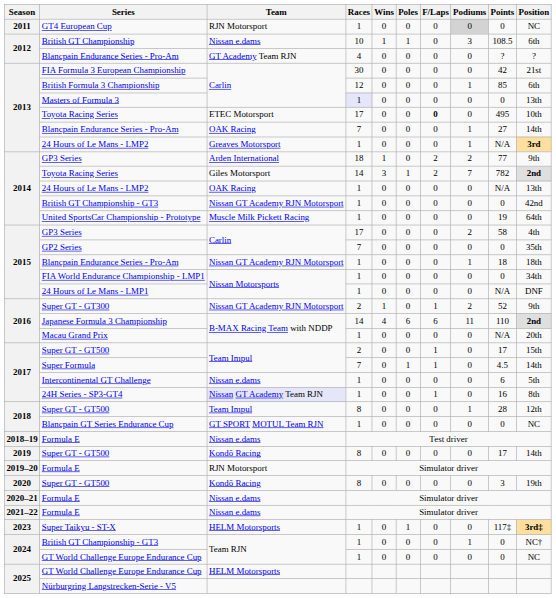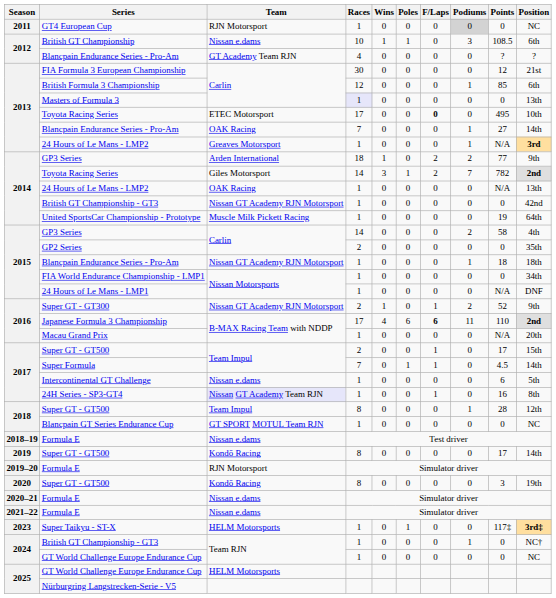 <table class="wikitable" style="font-size: 90%; text-align:center">
 <tr>
 <th>Season</th>
 <th>Series</th>
 <th>Team</th>
 <th>Races</th>
 <th>Wins</th>
 <th>Poles</th>
 <th>F/Laps</th>
 <th>Podiums</th>
 <th>Points</th>
 <th>Position</th>
 </tr>
 <tr>
 <th>2011</th>
 <td align="left"><a href='#'>GT4 European Cup</a></td>
 <td align=left>RJN Motorsport</td>
 <td>1</td>
 <td>0</td>
 <td>0</td>
 <td>0</td>
 <td style="background: lightgrey;">0</td>
 <td>0</td>
 <td>NC</td>
 </tr>
 <tr>
 <th rowspan="2">2012</th>
 <td align="left"><a href='#'>British GT Championship</a></td>
 <td align=left><a href='#'>Nissan e.dams</a></td>
 <td>10</td>
 <td>1</td>
 <td>1</td>
 <td>0</td>
 <td>3</td>
 <td>108.5</td>
 <td>6th</td>
 </tr>
 <tr>
 <td align=left><a href='#'>Blancpain Endurance Series - Pro-Am</a></td>
 <td align=left><a href='#'>GT Academy</a> Team RJN</td>
 <td>4</td>
 <td>0</td>
 <td>0</td>
 <td>0</td>
 <td>0</td>
 <td>?</td>
 <td>?</td>
 </tr>
 <tr>
 <th rowspan=6>2013</th>
 <td align=left><a href='#'>FIA Formula 3 European Championship</a></td>
 <td align=left rowspan=3><a href='#'>Carlin</a></td>
 <td>30</td>
 <td>0</td>
 <td>0</td>
 <td>0</td>
 <td>0</td>
-<td>42</td>
+<td>12</td>
 <td>21st</td>
 </tr>
 <tr>
 <td align=left><a href='#'>British Formula 3 Championship</a></td>
 <td>12</td>
 <td>0</td>
 <td>0</td>
 <td>0</td>
 <td>1</td>
 <td>85</td>
 <td>6th</td>
 </tr>
 <tr>
 <td align=left><a href='#'>Masters of Formula 3</a></td>
 <td style="background: lavender;">1</td>
 <td>0</td>
 <td>0</td>
 <td>0</td>
 <td>0</td>
 <td>0</td>
 <td>13th</td>
 </tr>
 <tr>
 <td align=left><a href='#'>Toyota Racing Series</a></td>
 <td align=left>ETEC Motorsport</td>
 <td>17</td>
 <td>0</td>
 <td>0</td>
 <td><strong>0</strong></td>
 <td>0</td>
 <td>495</td>
 <td>10th</td>
 </tr>
 <tr>
 <td align=left><a href='#'>Blancpain Endurance Series - Pro-Am</a></td>
 <td align=left><a href='#'>OAK Racing</a></td>
 <td>7</td>
 <td>0</td>
 <td>0</td>
 <td>0</td>
 <td>1</td>
 <td>27</td>
 <td>14th</td>
 </tr>
 <tr>
 <td align=left><a href='#'>24 Hours of Le Mans - LMP2</a></td>
 <td align=left><a href='#'>Greaves Motorsport</a></td>
 <td>1</td>
 <td>0</td>
 <td>0</td>
 <td>0</td>
 <td>1</td>
 <td>N/A</td>
 <td style="background:#FFDF9F;"><strong>3rd</strong></td>
 </tr>
 <tr>
 <th rowspan=5>2014</th>
 <td align=left><a href='#'>GP3 Series</a></td>
 <td align=left><a href='#'>Arden International</a></td>
 <td>18</td>
 <td>1</td>
 <td>0</td>
 <td>2</td>
 <td>2</td>
 <td>77</td>
 <td>9th</td>
 </tr>
 <tr>
 <td align=left><a href='#'>Toyota Racing Series</a></td>
 <td align=left>Giles Motorsport</td>
 <td>14</td>
 <td>3</td>
 <td>1</td>
 <td>2</td>
 <td>7</td>
 <td>782</td>
 <td style="background:#DFDFDF;"><strong>2nd</strong></td>
 </tr>
 <tr>
 <td align=left><a href='#'>24 Hours of Le Mans - LMP2</a></td>
 <td align=left><a href='#'>OAK Racing</a></td>
 <td>1</td>
 <td>0</td>
 <td>0</td>
 <td>0</td>
 <td>0</td>
 <td>N/A</td>
 <td>13th</td>
 </tr>
 <tr>
 <td align=left><a href='#'>British GT Championship - GT3</a></td>
 <td align=left><a href='#'>Nissan GT Academy RJN Motorsport</a></td>
 <td>1</td>
 <td>0</td>
 <td>0</td>
 <td>0</td>
 <td>0</td>
 <td>0</td>
 <td>42nd</td>
 </tr>
 <tr>
 <td align=left><a href='#'>United SportsCar Championship - Prototype</a></td>
 <td align=left><a href='#'>Muscle Milk Pickett Racing</a></td>
 <td>1</td>
 <td>0</td>
 <td>0</td>
 <td>0</td>
 <td>0</td>
 <td>19</td>
 <td>64th</td>
 </tr>
 <tr>
 <th rowspan=5>2015</th>
 <td align=left><a href='#'>GP3 Series</a></td>
 <td align=left rowspan=2><a href='#'>Carlin</a></td>
-<td>17</td>
+<td>14</td>
 <td>0</td>
 <td>0</td>
 <td>0</td>
 <td>2</td>
 <td>58</td>
 <td>4th</td>
 </tr>
 <tr>
 <td align=left><a href='#'>GP2 Series</a></td>
-<td>7</td>
+<td>2</td>
 <td>0</td>
 <td>0</td>
 <td>0</td>
 <td>0</td>
 <td>0</td>
 <td>35th</td>
 </tr>
 <tr>
 <td align=left><a href='#'>Blancpain Endurance Series - Pro-Am</a></td>
 <td align=left><a href='#'>Nissan GT Academy RJN Motorsport</a></td>
 <td>1</td>
 <td>0</td>
 <td>0</td>
 <td>0</td>
 <td>1</td>
 <td>18</td>
 <td>18th</td>
 </tr>
 <tr>
 <td align=left><a href='#'>FIA World Endurance Championship - LMP1</a></td>
 <td align=left rowspan=2><a href='#'>Nissan Motorsports</a></td>
 <td>1</td>
 <td>0</td>
 <td>0</td>
 <td>0</td>
 <td>0</td>
 <td>0</td>
 <td>34th</td>
 </tr>
 <tr>
 <td align=left><a href='#'>24 Hours of Le Mans - LMP1</a></td>
 <td>1</td>
 <td>0</td>
 <td>0</td>
 <td>0</td>
 <td>0</td>
 <td>N/A</td>
 <td>DNF</td>
 </tr>
 <tr>
 <th rowspan=3>2016</th>
 <td align=left><a href='#'>Super GT - GT300</a></td>
 <td align=left><a href='#'>Nissan GT Academy RJN Motorsport</a></td>
 <td>2</td>
 <td>1</td>
 <td>0</td>
 <td>1</td>
 <td>2</td>
 <td>52</td>
 <td>9th</td>
 </tr>
 <tr>
 <td align=left><a href='#'>Japanese Formula 3 Championship</a></td>
 <td align=left rowspan=2><a href='#'>B-MAX Racing Team</a> with NDDP</td>
-<td>14</td>
+<td>17</td>
 <td>4</td>
 <td>6</td>
-<td>6</td>
+<td><strong>6</strong></td>
 <td>11</td>
 <td>110</td>
 <td style="background:#DFDFDF;"><strong>2nd</strong></td>
 </tr>
 <tr>
 <td align=left><a href='#'>Macau Grand Prix</a></td>
 <td>1</td>
 <td>0</td>
 <td>0</td>
 <td>0</td>
 <td>0</td>
 <td>N/A</td>
 <td>20th</td>
 </tr>
 <tr>
 <th rowspan="4">2017</th>
 <td align=left><a href='#'>Super GT - GT500</a></td>
 <td align=left rowspan=2><a href='#'>Team Impul</a></td>
 <td>2</td>
 <td>0</td>
 <td>0</td>
 <td>1</td>
 <td>0</td>
 <td>17</td>
 <td>15th</td>
 </tr>
 <tr>
 <td align=left><a href='#'>Super Formula</a></td>
 <td>7</td>
 <td>0</td>
 <td>1</td>
 <td>1</td>
 <td>0</td>
 <td>4.5</td>
 <td>14th</td>
 </tr>
 <tr>
 <td align=left><a href='#'>Intercontinental GT Challenge</a></td>
 <td align=left><a href='#'>Nissan e.dams</a></td>
 <td>1</td>
 <td>0</td>
 <td>0</td>
 <td>0</td>
 <td>0</td>
 <td>6</td>
 <td>5th</td>
 </tr>
 <tr>
 <td align=left><a href='#'>24H Series - SP3-GT4</a></td>
 <td align=left style="background: lavender;"><a href='#'>Nissan</a> <a href='#'>GT Academy</a> Team RJN</td>
 <td>1</td>
 <td>0</td>
 <td>0</td>
 <td>1</td>
 <td>0</td>
 <td>16</td>
 <td>8th</td>
 </tr>
 <tr>
 <th rowspan=2>2018</th>
 <td align=left><a href='#'>Super GT - GT500</a></td>
 <td align=left><a href='#'>Team Impul</a></td>
 <td>8</td>
 <td>0</td>
 <td>0</td>
 <td>0</td>
 <td>1</td>
 <td>28</td>
 <td>12th</td>
 </tr>
 <tr>
 <td align=left><a href='#'>Blancpain GT Series Endurance Cup</a></td>
 <td align=left><a href='#'>GT SPORT</a> <a href='#'>MOTUL Team RJN</a></td>
 <td>1</td>
 <td>0</td>
 <td>0</td>
 <td>0</td>
 <td>0</td>
 <td>0</td>
 <td>NC</td>
 </tr>
 <tr>
 <th>2018–19</th>
 <td align=left><a href='#'>Formula E</a></td>
 <td align=left><a href='#'>Nissan e.dams</a></td>
 <td colspan="7">Test driver</td>
 </tr>
 <tr>
 <th>2019</th>
 <td align=left><a href='#'>Super GT - GT500</a></td>
 <td align=left><a href='#'>Kondō Racing</a></td>
 <td>8</td>
 <td>0</td>
 <td>0</td>
 <td>0</td>
 <td>0</td>
 <td>17</td>
 <td>14th</td>
 </tr>
 <tr>
 <th>2019–20</th>
 <td align=left><a href='#'>Formula E</a></td>
 <td align="left">RJN Motorsport</td>
 <td colspan="7">Simulator driver</td>
 </tr>
 <tr>
 <th>2020</th>
 <td align=left><a href='#'>Super GT - GT500</a></td>
 <td align=left><a href='#'>Kondō Racing</a></td>
 <td>8</td>
 <td>0</td>
 <td>0</td>
 <td>0</td>
 <td>0</td>
 <td>3</td>
 <td>19th</td>
 </tr>
 <tr>
 <th>2020–21</th>
 <td align=left><a href='#'>Formula E</a></td>
 <td align=left><a href='#'>Nissan e.dams</a></td>
 <td colspan="7">Simulator driver</td>
 </tr>
 <tr>
 <th>2021–22</th>
 <td align=left><a href='#'>Formula E</a></td>
 <td align=left><a href='#'>Nissan e.dams</a></td>
 <td colspan="7">Simulator driver</td>
 </tr>
 <tr>
 <th>2023</th>
 <td align=left><a href='#'>Super Taikyu - ST-X</a></td>
 <td align=left><a href='#'>HELM Motorsports</a></td>
 <td>1</td>
 <td>0</td>
 <td>1</td>
 <td>0</td>
 <td>0</td>
 <td>117‡</td>
 <td style="background:#FFDF9F;"><strong>3rd‡</strong></td>
 </tr>
 <tr>
 <th rowspan="2">2024</th>
 <td align=left><a href='#'>British GT Championship - GT3</a></td>
 <td rowspan="2" align="left">Team RJN</td>
 <td>1</td>
 <td>0</td>
 <td>0</td>
 <td>0</td>
 <td>1</td>
 <td>0</td>
 <td>NC†</td>
 </tr>
 <tr>
 <td align=left><a href='#'>GT World Challenge Europe Endurance Cup</a></td>
 <td>1</td>
 <td>0</td>
 <td>0</td>
 <td>0</td>
 <td>0</td>
 <td>0</td>
 <td>NC</td>
 </tr>
 <tr>
 <th rowspan="2">2025</th>
 <td align=left><a href='#'>GT World Challenge Europe Endurance Cup</a></td>
 <td align=left><a href='#'>HELM Motorsports</a></td>
 <td></td>
 <td></td>
 <td></td>
 <td></td>
 <td></td>
 <td></td>
 <td></td>
 </tr>
 <tr>
 <td align="left"><a href='#'>Nürburgring Langstrecken-Serie - V5</a></td>
 <td align="left"></td>
 <td></td>
 <td></td>
 <td></td>
 <td></td>
 <td></td>
 <td></td>
 <td></td>
 </tr>
 </table>
